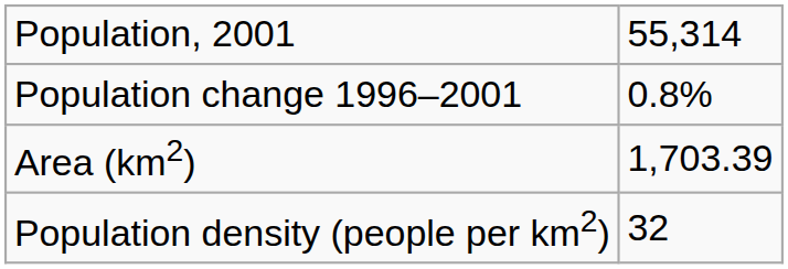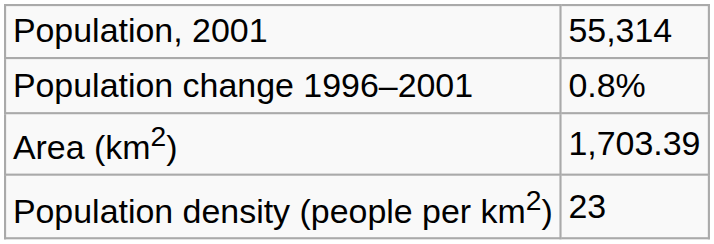 <table class="wikitable">
 <tr>
 <td>Population, 2001</td>
 <td>55,314</td>
 </tr>
 <tr>
 <td>Population change 1996–2001</td>
 <td>0.8%</td>
 </tr>
 <tr>
 <td>Area (km<sup>2</sup>)</td>
 <td>1,703.39</td>
 </tr>
 <tr>
 <td>Population density (people per km<sup>2</sup>)</td>
-<td>32</td>
+<td>23</td>
 </tr>
 </table>
